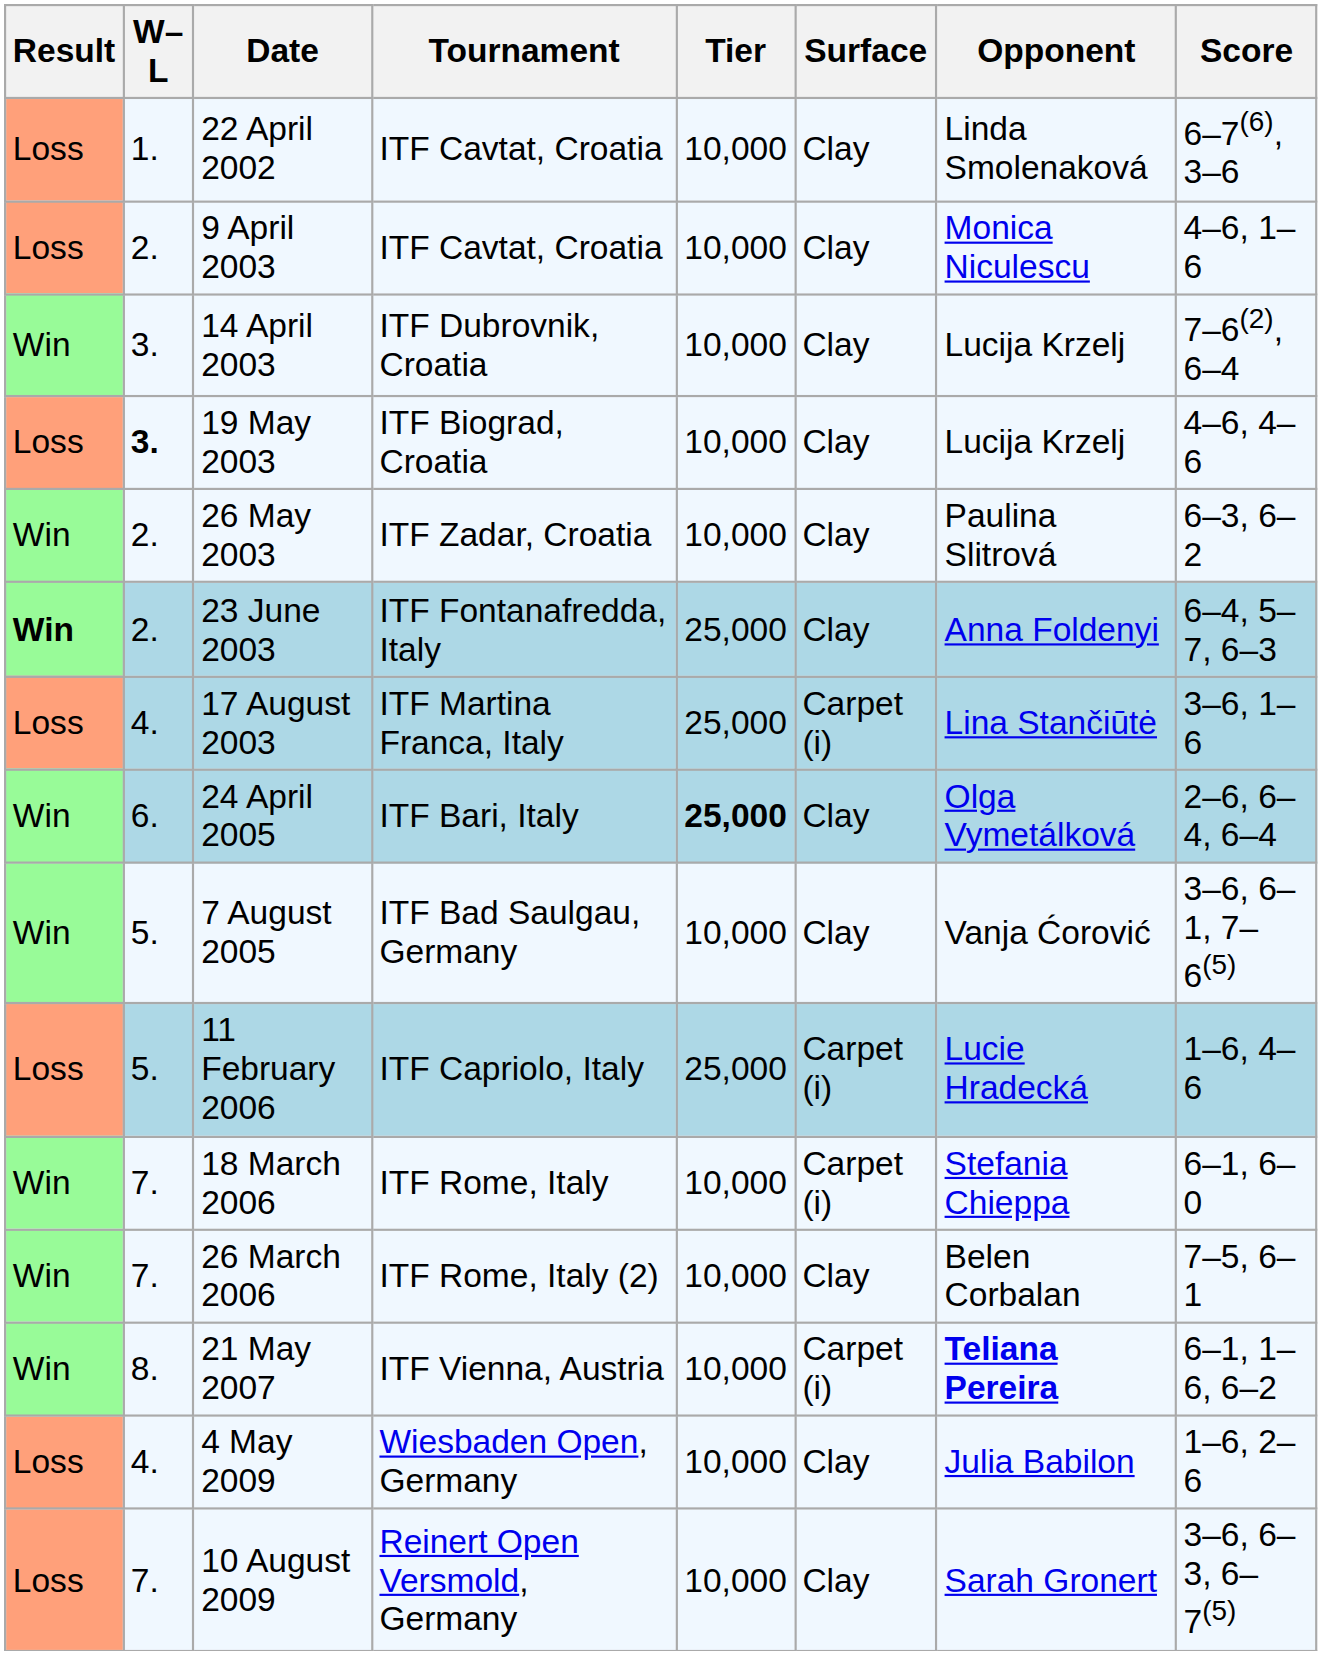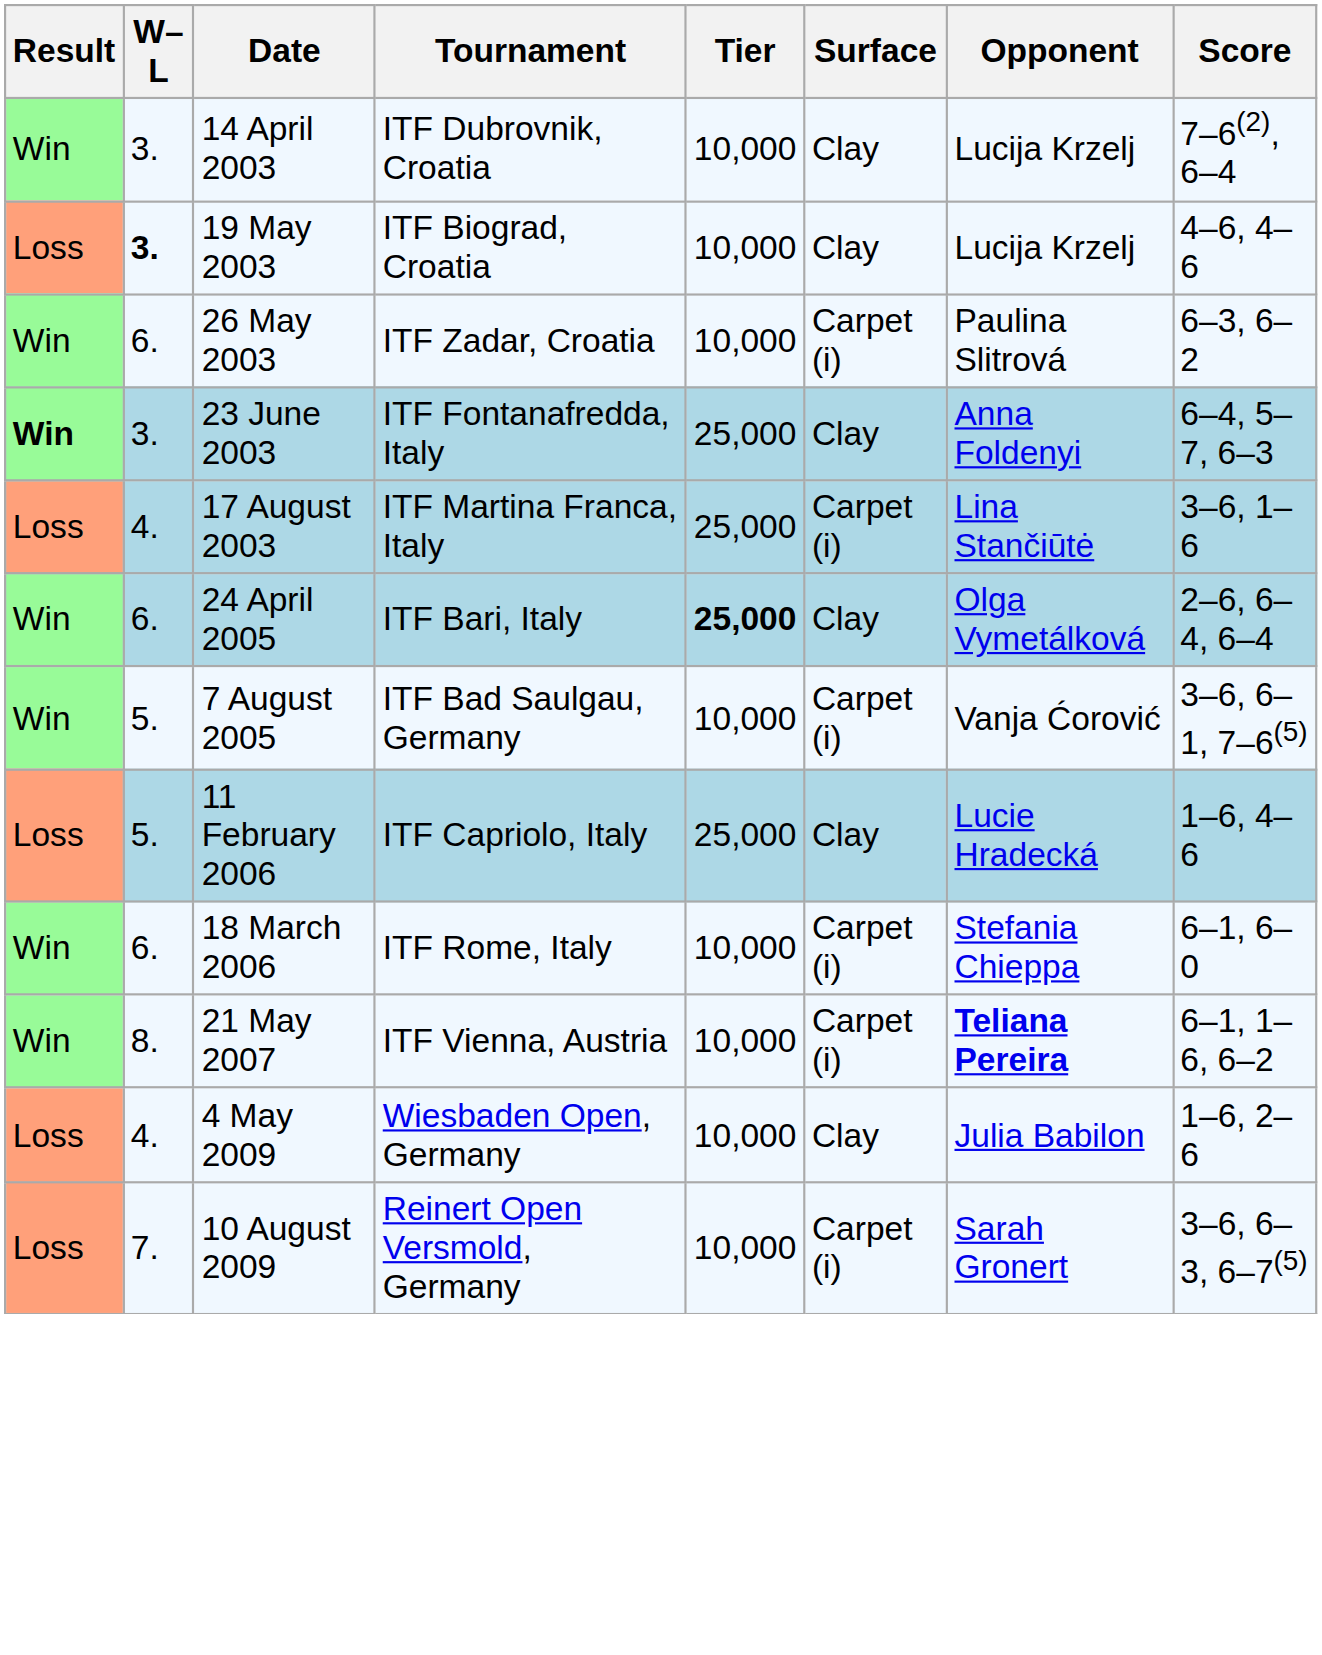 <table class="sortable wikitable" style=font-size:97%>
 <tr>
 <th>Result</th>
 <th class="unsortable">W–L</th>
 <th>Date</th>
 <th>Tournament</th>
 <th>Tier</th>
 <th>Surface</th>
 <th>Opponent</th>
 <th class="unsortable">Score</th>
-</tr>
-<tr style="background:#f0f8ff;">
-<td style="background:#ffa07a;">Loss</td>
-<td>1.</td>
-<td>22 April 2002</td>
-<td>ITF Cavtat, Croatia</td>
-<td>10,000</td>
-<td>Clay</td>
-<td> Linda Smolenaková</td>
-<td>6–7<sup>(6)</sup>, 3–6</td>
-</tr>
-<tr style="background:#f0f8ff;">
-<td style="background:#ffa07a;">Loss</td>
-<td>2.</td>
-<td>9 April 2003</td>
-<td>ITF Cavtat, Croatia</td>
-<td>10,000</td>
-<td>Clay</td>
-<td> <a href='#'>Monica Niculescu</a></td>
-<td>4–6, 1–6</td>
 </tr>
 <tr style="background:#f0f8ff;">
 <td style="background:#98fb98;">Win</td>
 <td>3.</td>
 <td>14 April 2003</td>
 <td>ITF Dubrovnik, Croatia</td>
 <td>10,000</td>
 <td>Clay</td>
 <td> Lucija Krzelj</td>
 <td>7–6<sup>(2)</sup>, 6–4</td>
 </tr>
 <tr style="background:#f0f8ff;">
 <td style="background:#ffa07a;">Loss</td>
 <td><strong>3.</strong></td>
 <td>19 May 2003</td>
 <td>ITF Biograd, Croatia</td>
 <td>10,000</td>
 <td>Clay</td>
 <td> Lucija Krzelj</td>
 <td>4–6, 4–6</td>
 </tr>
 <tr style="background:#f0f8ff;">
 <td style="background:#98fb98;">Win</td>
-<td>2.</td>
+<td>6.</td>
 <td>26 May 2003</td>
 <td>ITF Zadar, Croatia</td>
 <td>10,000</td>
-<td>Clay</td>
+<td>Carpet (i)</td>
 <td> Paulina Slitrová</td>
 <td>6–3, 6–2</td>
 </tr>
 <tr style="background:lightblue;">
 <td style="background:#98fb98;"><strong>Win</strong></td>
-<td>2.</td>
+<td>3.</td>
 <td>23 June 2003</td>
 <td>ITF Fontanafredda, Italy</td>
 <td>25,000</td>
 <td>Clay</td>
 <td> <a href='#'>Anna Foldenyi</a></td>
 <td>6–4, 5–7, 6–3</td>
 </tr>
 <tr style="background:lightblue;">
 <td style="background:#ffa07a;">Loss</td>
 <td>4.</td>
 <td>17 August 2003</td>
 <td>ITF Martina Franca, Italy</td>
 <td>25,000</td>
 <td>Carpet (i)</td>
 <td> <a href='#'>Lina Stančiūtė</a></td>
 <td>3–6, 1–6</td>
 </tr>
 <tr style="background:lightblue;">
 <td style="background:#98fb98;">Win</td>
 <td>6.</td>
 <td>24 April 2005</td>
 <td>ITF Bari, Italy</td>
 <td><strong>25,000</strong></td>
 <td>Clay</td>
 <td> <a href='#'>Olga Vymetálková</a></td>
 <td>2–6, 6–4, 6–4</td>
 </tr>
 <tr style="background:#f0f8ff;">
 <td style="background:#98fb98;">Win</td>
 <td>5.</td>
 <td>7 August 2005</td>
 <td>ITF Bad Saulgau, Germany</td>
 <td>10,000</td>
-<td>Clay</td>
+<td>Carpet (i)</td>
 <td> Vanja Ćorović</td>
 <td>3–6, 6–1, 7–6<sup>(5)</sup></td>
 </tr>
 <tr style="background:lightblue;">
 <td style="background:#ffa07a;">Loss</td>
 <td>5.</td>
 <td>11 February 2006</td>
 <td>ITF Capriolo, Italy</td>
 <td>25,000</td>
-<td>Carpet (i)</td>
+<td>Clay</td>
 <td> <a href='#'>Lucie Hradecká</a></td>
 <td>1–6, 4–6</td>
 </tr>
 <tr style="background:#f0f8ff;">
 <td style="background:#98fb98;">Win</td>
-<td>7.</td>
+<td>6.</td>
 <td>18 March 2006</td>
 <td>ITF Rome, Italy</td>
 <td>10,000</td>
 <td>Carpet (i)</td>
 <td> <a href='#'>Stefania Chieppa</a></td>
 <td>6–1, 6–0</td>
-</tr>
-<tr style="background:#f0f8ff;">
-<td style="background:#98fb98;">Win</td>
-<td>7.</td>
-<td>26 March 2006</td>
-<td>ITF Rome, Italy (2)</td>
-<td>10,000</td>
-<td>Clay</td>
-<td> Belen Corbalan</td>
-<td>7–5, 6–1</td>
 </tr>
 <tr style="background:#f0f8ff;">
 <td style="background:#98fb98;">Win</td>
 <td>8.</td>
 <td>21 May 2007</td>
 <td>ITF Vienna, Austria</td>
 <td>10,000</td>
 <td>Carpet (i)</td>
 <td><strong> <a href='#'>Teliana Pereira</a></strong></td>
 <td>6–1, 1–6, 6–2</td>
 </tr>
 <tr style="background:#f0f8ff;">
 <td style="background:#ffa07a;">Loss</td>
 <td>4.</td>
 <td>4 May 2009</td>
 <td><a href='#'>Wiesbaden Open</a>, Germany</td>
 <td>10,000</td>
 <td>Clay</td>
 <td> <a href='#'>Julia Babilon</a></td>
 <td>1–6, 2–6</td>
 </tr>
 <tr style="background:#f0f8ff;">
 <td style="background:#ffa07a;">Loss</td>
 <td>7.</td>
 <td>10 August 2009</td>
 <td><a href='#'>Reinert Open Versmold</a>, Germany</td>
 <td>10,000</td>
-<td>Clay</td>
+<td>Carpet (i)</td>
 <td> <a href='#'>Sarah Gronert</a></td>
 <td>3–6, 6–3, 6–7<sup>(5)</sup></td>
 </tr>
 </table>
